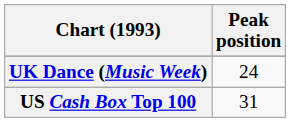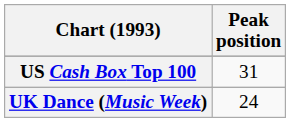 <table class="wikitable sortable plainrowheaders">
 <tr>
 <th>Chart (1993)</th>
 <th>Peak<br>position</th>
 </tr>
 <tr>
 </tr>
 <tr>
-<th scope="row"><a href='#'>UK Dance</a> (<em><a href='#'>Music Week</a></em>)</th>
-<td align="center">24</td>
+<th scope="row">US <a href='#'><em>Cash Box</em> Top 100</a></th>
+<td align="center">31</td>
 </tr>
 <tr>
 </tr>
 <tr>
 </tr>
 <tr>
 </tr>
 <tr>
 </tr>
 <tr>
-<th scope="row">US <a href='#'><em>Cash Box</em> Top 100</a></th>
-<td align="center">31</td>
+<th scope="row"><a href='#'>UK Dance</a> (<em><a href='#'>Music Week</a></em>)</th>
+<td align="center">24</td>
 </tr>
 </table>
